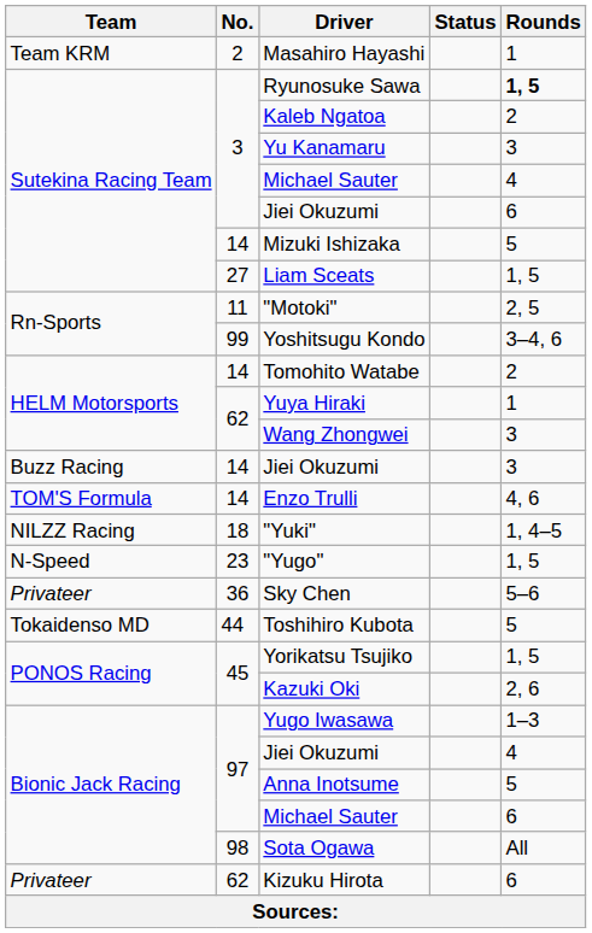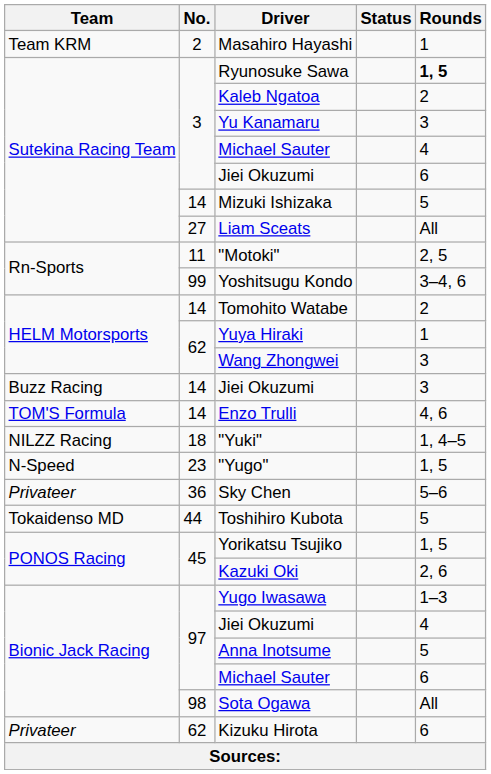 <table class="wikitable" style="font-size:85%;">
 <tr>
 <th>Team</th>
 <th>No.</th>
 <th>Driver</th>
 <th>Status</th>
 <th>Rounds</th>
 </tr>
 <tr>
 <td>Team KRM</td>
 <td align=center>2</td>
 <td nowrap> Masahiro Hayashi</td>
 <td align="center"></td>
 <td>1</td>
 </tr>
 <tr>
 <td rowspan="7"><a href='#'>Sutekina Racing Team</a></td>
 <td rowspan="5" align=center>3</td>
 <td> Ryunosuke Sawa</td>
 <td></td>
 <td><strong>1, 5</strong></td>
 </tr>
 <tr>
 <td> <a href='#'>Kaleb Ngatoa</a></td>
 <td></td>
 <td>2</td>
 </tr>
 <tr>
 <td> <a href='#'>Yu Kanamaru</a></td>
 <td></td>
 <td>3</td>
 </tr>
 <tr>
 <td> <a href='#'>Michael Sauter</a></td>
 <td></td>
 <td>4</td>
 </tr>
 <tr>
 <td> Jiei Okuzumi</td>
 <td></td>
 <td>6</td>
 </tr>
 <tr>
 <td align=center>14</td>
 <td> Mizuki Ishizaka</td>
 <td></td>
 <td>5</td>
 </tr>
 <tr>
 <td align=center>27</td>
 <td> <a href='#'>Liam Sceats</a></td>
 <td></td>
-<td>1, 5</td>
+<td>All</td>
 </tr>
 <tr>
 <td rowspan=2>Rn-Sports</td>
 <td align=center>11</td>
 <td> "Motoki"</td>
 <td align=center></td>
 <td>2, 5</td>
 </tr>
 <tr>
 <td align=center>99</td>
 <td nowrap> Yoshitsugu Kondo</td>
 <td align=center></td>
 <td>3–4, 6</td>
 </tr>
 <tr>
 <td rowspan=3 nowrap><a href='#'>HELM Motorsports</a></td>
 <td align=center>14</td>
 <td> Tomohito Watabe</td>
 <td></td>
 <td>2</td>
 </tr>
 <tr>
 <td rowspan=2 align=center>62</td>
 <td> <a href='#'>Yuya Hiraki</a></td>
 <td></td>
 <td>1</td>
 </tr>
 <tr>
 <td> <a href='#'>Wang Zhongwei</a></td>
 <td></td>
 <td>3</td>
 </tr>
 <tr>
 <td>Buzz Racing</td>
 <td align=center>14</td>
 <td> Jiei Okuzumi</td>
 <td></td>
 <td>3</td>
 </tr>
 <tr>
 <td><a href='#'>TOM'S Formula</a></td>
 <td align=center>14</td>
 <td> <a href='#'>Enzo Trulli</a></td>
 <td></td>
 <td>4, 6</td>
 </tr>
 <tr>
 <td>NILZZ Racing</td>
 <td align=center>18</td>
 <td> "Yuki"</td>
 <td align=center></td>
 <td>1, 4–5</td>
 </tr>
 <tr>
 <td>N-Speed</td>
 <td align=center>23</td>
 <td> "Yugo"</td>
 <td align=center></td>
 <td>1, 5</td>
 </tr>
 <tr>
 <td><em>Privateer</em></td>
 <td align=center>36</td>
 <td> Sky Chen</td>
 <td align="center"></td>
 <td>5–6</td>
 </tr>
 <tr>
 <td>Tokaidenso MD</td>
 <td>44</td>
 <td> Toshihiro Kubota</td>
 <td align="center"></td>
 <td>5</td>
 </tr>
 <tr>
 <td rowspan="2"><a href='#'>PONOS Racing</a></td>
 <td rowspan="2" align=center>45</td>
 <td> Yorikatsu Tsujiko</td>
 <td align="center"></td>
 <td>1, 5</td>
 </tr>
 <tr>
 <td> <a href='#'>Kazuki Oki</a></td>
 <td></td>
 <td>2, 6</td>
 </tr>
 <tr>
 <td rowspan="5"><a href='#'>Bionic Jack Racing</a></td>
 <td rowspan="4" align=center>97</td>
 <td> <a href='#'>Yugo Iwasawa</a></td>
 <td></td>
 <td>1–3</td>
 </tr>
 <tr>
 <td> Jiei Okuzumi</td>
 <td></td>
 <td>4</td>
 </tr>
 <tr>
 <td> <a href='#'>Anna Inotsume</a></td>
 <td></td>
 <td>5</td>
 </tr>
 <tr>
 <td> <a href='#'>Michael Sauter</a></td>
 <td></td>
 <td>6</td>
 </tr>
 <tr>
 <td align=center>98</td>
 <td> <a href='#'>Sota Ogawa</a></td>
 <td></td>
 <td>All</td>
 </tr>
 <tr>
 <td><em>Privateer</em></td>
 <td align=center>62</td>
 <td> Kizuku Hirota</td>
 <td></td>
 <td>6</td>
 </tr>
 <tr>
 <th colspan="5">Sources: </th>
 </tr>
 </table>
